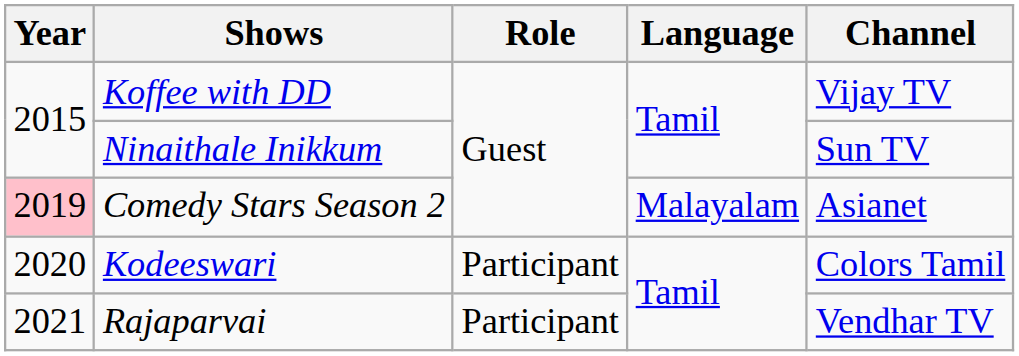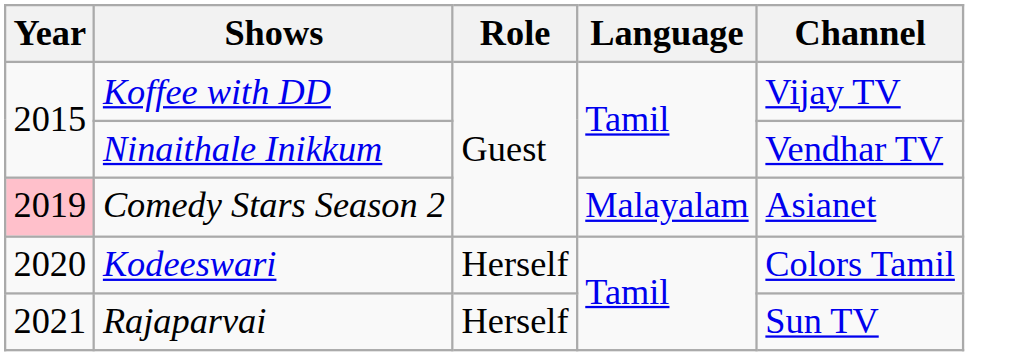 <table class="wikitable">
 <tr>
 <th>Year</th>
 <th>Shows</th>
 <th>Role</th>
 <th>Language</th>
 <th>Channel</th>
 </tr>
 <tr>
 <td rowspan=2>2015</td>
 <td><em><a href='#'>Koffee with DD</a></em></td>
 <td rowspan=3>Guest</td>
 <td rowspan=2><a href='#'>Tamil</a></td>
 <td><a href='#'>Vijay TV</a></td>
 </tr>
 <tr>
 <td><em><a href='#'>Ninaithale Inikkum</a></em></td>
-<td><a href='#'>Sun TV</a></td>
+<td><a href='#'>Vendhar TV</a></td>
 </tr>
 <tr>
 <td style="background: pink;">2019</td>
 <td><em>Comedy Stars Season 2</em></td>
 <td><a href='#'>Malayalam</a></td>
 <td><a href='#'>Asianet</a></td>
 </tr>
 <tr>
 <td>2020</td>
 <td><em><a href='#'>Kodeeswari</a></em></td>
-<td>Participant</td>
+<td>Herself</td>
 <td rowspan=2><a href='#'>Tamil</a></td>
 <td><a href='#'>Colors Tamil</a></td>
 </tr>
 <tr>
 <td>2021</td>
 <td><em>Rajaparvai</em></td>
-<td>Participant</td>
-<td><a href='#'>Vendhar TV</a></td>
+<td>Herself</td>
+<td><a href='#'>Sun TV</a></td>
 </tr>
 </table>
